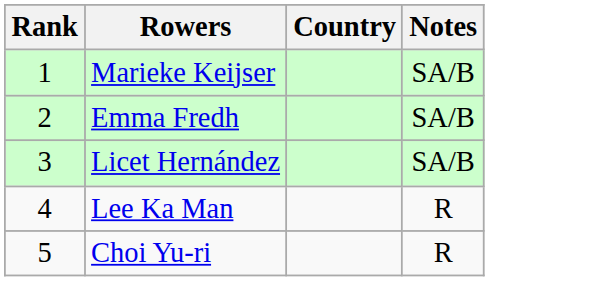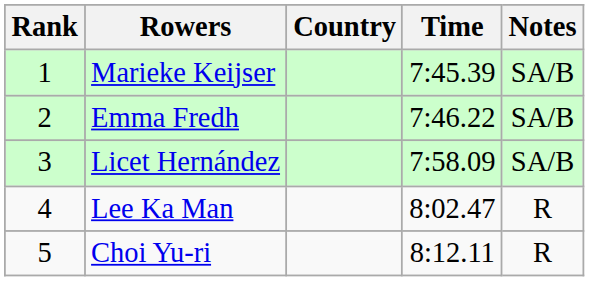 <table class="wikitable" style="text-align:center">
 <tr>
 <th>Rank</th>
 <th>Rowers</th>
 <th>Country</th>
+<th>Time</th>
 <th>Notes</th>
 </tr>
 <tr bgcolor=ccffcc>
 <td>1</td>
 <td align="left"><a href='#'>Marieke Keijser</a></td>
 <td align="left"></td>
+<td>7:45.39</td>
 <td>SA/B</td>
 </tr>
 <tr bgcolor=ccffcc>
 <td>2</td>
 <td align="left"><a href='#'>Emma Fredh</a></td>
 <td align="left"></td>
+<td>7:46.22</td>
 <td>SA/B</td>
 </tr>
 <tr bgcolor=ccffcc>
 <td>3</td>
 <td align="left"><a href='#'>Licet Hernández</a></td>
 <td align="left"></td>
+<td>7:58.09</td>
 <td>SA/B</td>
 </tr>
 <tr>
 <td>4</td>
 <td align="left"><a href='#'>Lee Ka Man</a></td>
 <td align="left"></td>
+<td>8:02.47</td>
 <td>R</td>
 </tr>
 <tr>
 <td>5</td>
 <td align="left"><a href='#'>Choi Yu-ri</a></td>
 <td align="left"></td>
+<td>8:12.11</td>
 <td>R</td>
 </tr>
 </table>
